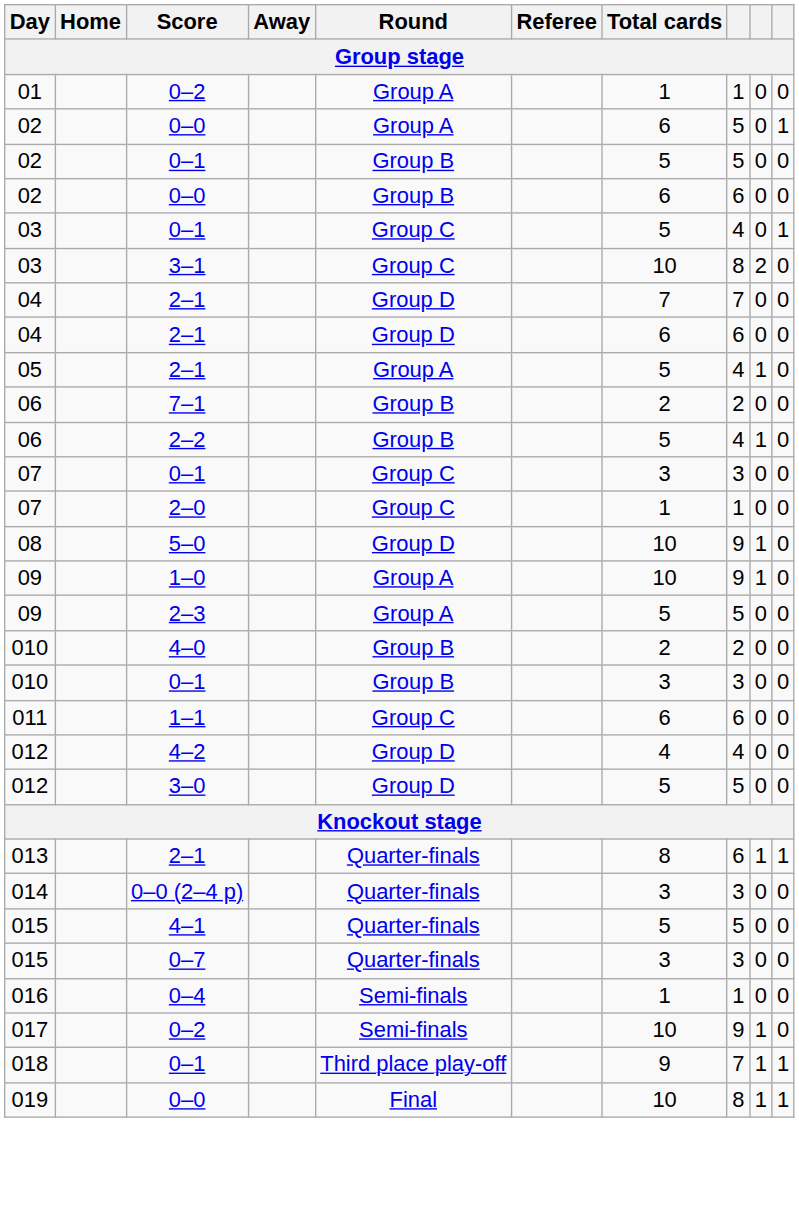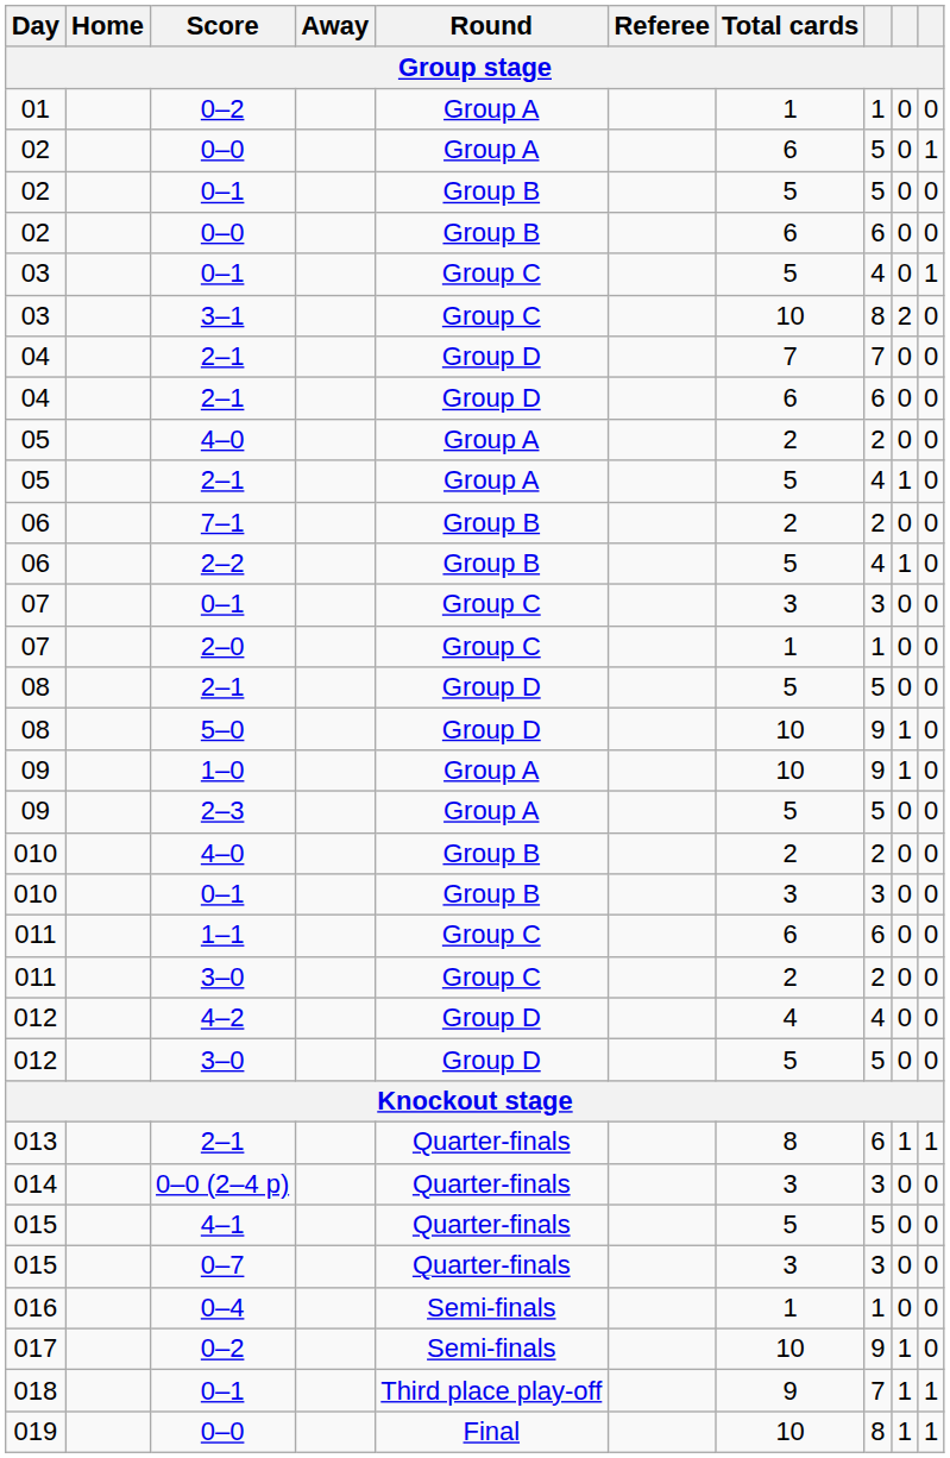 <table class="wikitable sortable" style="text-align:center">
 <tr>
 <th>Day</th>
 <th {text-align:justify}>Home</th>
 <th>Score</th>
 <th {text-align:justify}>Away</th>
 <th>Round</th>
 <th>Referee</th>
 <th>Total cards</th>
 <th></th>
 <th></th>
 <th></th>
 </tr>
 <tr>
 <th colspan="10"><a href='#'>Group stage</a></th>
 </tr>
 <tr>
 <td><span>0</span>1</td>
 <td align="right"></td>
 <td><a href='#'>0–2</a></td>
 <td align="left"></td>
 <td><a href='#'>Group A</a></td>
 <td align="left"></td>
 <td>1</td>
 <td>1</td>
 <td>0</td>
 <td>0</td>
 </tr>
 <tr>
 <td><span>0</span>2</td>
 <td align="right"></td>
 <td><a href='#'>0–0</a></td>
 <td align="left"></td>
 <td><a href='#'>Group A</a></td>
 <td align="left"></td>
 <td>6</td>
 <td>5</td>
 <td>0</td>
 <td>1</td>
 </tr>
 <tr>
 <td><span>0</span>2</td>
 <td align="right"></td>
 <td><a href='#'>0–1</a></td>
 <td align="left"></td>
 <td><a href='#'>Group B</a></td>
 <td align="left"></td>
 <td>5</td>
 <td>5</td>
 <td>0</td>
 <td>0</td>
 </tr>
 <tr>
 <td><span>0</span>2</td>
 <td align="right"></td>
 <td><a href='#'>0–0</a></td>
 <td align="left"></td>
 <td><a href='#'>Group B</a></td>
 <td align="left"></td>
 <td>6</td>
 <td>6</td>
 <td>0</td>
 <td>0</td>
 </tr>
 <tr>
 <td><span>0</span>3</td>
 <td align="right"></td>
 <td><a href='#'>0–1</a></td>
 <td align="left"></td>
 <td><a href='#'>Group C</a></td>
 <td align="left"></td>
 <td>5</td>
 <td>4</td>
 <td>0</td>
 <td>1</td>
 </tr>
 <tr>
 <td><span>0</span>3</td>
 <td align="right"></td>
 <td><a href='#'>3–1</a></td>
 <td align="left"></td>
 <td><a href='#'>Group C</a></td>
 <td align="left"></td>
 <td>10</td>
 <td>8</td>
 <td>2</td>
 <td>0</td>
 </tr>
 <tr>
 <td><span>0</span>4</td>
 <td align="right"></td>
 <td><a href='#'>2–1</a></td>
 <td align="left"></td>
 <td><a href='#'>Group D</a></td>
 <td align="left"></td>
 <td>7</td>
 <td>7</td>
 <td>0</td>
 <td>0</td>
 </tr>
 <tr>
 <td><span>0</span>4</td>
 <td align="right"></td>
 <td><a href='#'>2–1</a></td>
 <td align="left"></td>
 <td><a href='#'>Group D</a></td>
 <td align="left"></td>
 <td>6</td>
 <td>6</td>
 <td>0</td>
 <td>0</td>
 </tr>
 <tr>
 <td><span>0</span>5</td>
 <td align="right"></td>
+<td><a href='#'>4–0</a></td>
+<td align="left"></td>
+<td><a href='#'>Group A</a></td>
+<td align="left"></td>
+<td>2</td>
+<td>2</td>
+<td>0</td>
+<td>0</td>
+</tr>
+<tr>
+<td><span>0</span>5</td>
+<td align="right"></td>
 <td><a href='#'>2–1</a></td>
 <td align="left"></td>
 <td><a href='#'>Group A</a></td>
 <td align="left"></td>
 <td>5</td>
 <td>4</td>
 <td>1</td>
 <td>0</td>
 </tr>
 <tr>
 <td><span>0</span>6</td>
 <td align="right"></td>
 <td><a href='#'>7–1</a></td>
 <td align="left"></td>
 <td><a href='#'>Group B</a></td>
 <td align="left"></td>
 <td>2</td>
 <td>2</td>
 <td>0</td>
 <td>0</td>
 </tr>
 <tr>
 <td><span>0</span>6</td>
 <td align="right"></td>
 <td><a href='#'>2–2</a></td>
 <td align="left"></td>
 <td><a href='#'>Group B</a></td>
 <td align="left"></td>
 <td>5</td>
 <td>4</td>
 <td>1</td>
 <td>0</td>
 </tr>
 <tr>
 <td><span>0</span>7</td>
 <td align="right"></td>
 <td><a href='#'>0–1</a></td>
 <td align="left"></td>
 <td><a href='#'>Group C</a></td>
 <td align="left"></td>
 <td>3</td>
 <td>3</td>
 <td>0</td>
 <td>0</td>
 </tr>
 <tr>
 <td><span>0</span>7</td>
 <td align="right"></td>
 <td><a href='#'>2–0</a></td>
 <td align="left"></td>
 <td><a href='#'>Group C</a></td>
 <td align="left"></td>
 <td>1</td>
 <td>1</td>
+<td>0</td>
+<td>0</td>
+</tr>
+<tr>
+<td><span>0</span>8</td>
+<td align="right"></td>
+<td><a href='#'>2–1</a></td>
+<td align="left"></td>
+<td><a href='#'>Group D</a></td>
+<td align="left"></td>
+<td>5</td>
+<td>5</td>
 <td>0</td>
 <td>0</td>
 </tr>
 <tr>
 <td><span>0</span>8</td>
 <td align="right"></td>
 <td><a href='#'>5–0</a></td>
 <td align="left"></td>
 <td><a href='#'>Group D</a></td>
 <td align="left"></td>
 <td>10</td>
 <td>9</td>
 <td>1</td>
 <td>0</td>
 </tr>
 <tr>
 <td><span>0</span>9</td>
 <td align="right"></td>
 <td><a href='#'>1–0</a></td>
 <td align="left"></td>
 <td><a href='#'>Group A</a></td>
 <td align="left"></td>
 <td>10</td>
 <td>9</td>
 <td>1</td>
 <td>0</td>
 </tr>
 <tr>
 <td><span>0</span>9</td>
 <td align="right"></td>
 <td><a href='#'>2–3</a></td>
 <td align="left"></td>
 <td><a href='#'>Group A</a></td>
 <td align="left"></td>
 <td>5</td>
 <td>5</td>
 <td>0</td>
 <td>0</td>
 </tr>
 <tr>
 <td><span>0</span>10</td>
 <td align="right"></td>
 <td><a href='#'>4–0</a></td>
 <td align="left"></td>
 <td><a href='#'>Group B</a></td>
 <td align="left"></td>
 <td>2</td>
 <td>2</td>
 <td>0</td>
 <td>0</td>
 </tr>
 <tr>
 <td><span>0</span>10</td>
 <td align="right"></td>
 <td><a href='#'>0–1</a></td>
 <td align="left"></td>
 <td><a href='#'>Group B</a></td>
 <td align="left"></td>
 <td>3</td>
 <td>3</td>
 <td>0</td>
 <td>0</td>
 </tr>
 <tr>
 <td><span>0</span>11</td>
 <td align="right"></td>
 <td><a href='#'>1–1</a></td>
 <td align="left"></td>
 <td><a href='#'>Group C</a></td>
 <td align="left"></td>
 <td>6</td>
 <td>6</td>
+<td>0</td>
+<td>0</td>
+</tr>
+<tr>
+<td><span>0</span>11</td>
+<td align="right"></td>
+<td><a href='#'>3–0</a></td>
+<td align="left"></td>
+<td><a href='#'>Group C</a></td>
+<td align="left"></td>
+<td>2</td>
+<td>2</td>
 <td>0</td>
 <td>0</td>
 </tr>
 <tr>
 <td><span>0</span>12</td>
 <td align="right"></td>
 <td><a href='#'>4–2</a></td>
 <td align="left"></td>
 <td><a href='#'>Group D</a></td>
 <td align="left"></td>
 <td>4</td>
 <td>4</td>
 <td>0</td>
 <td>0</td>
 </tr>
 <tr>
 <td><span>0</span>12</td>
 <td align="right"></td>
 <td><a href='#'>3–0</a></td>
 <td align="left"></td>
 <td><a href='#'>Group D</a></td>
 <td align="left"></td>
 <td>5</td>
 <td>5</td>
 <td>0</td>
 <td>0</td>
 </tr>
 <tr>
 <th colspan="10"><a href='#'>Knockout stage</a></th>
 </tr>
 <tr>
 <td><span>0</span>13</td>
 <td align="right"></td>
 <td><a href='#'>2–1</a></td>
 <td align="left"></td>
 <td><a href='#'>Quarter-finals</a></td>
 <td align="left"></td>
 <td>8</td>
 <td>6</td>
 <td>1</td>
 <td>1</td>
 </tr>
 <tr>
 <td><span>0</span>14</td>
 <td align="right"></td>
 <td><a href='#'>0–0 (2–4 p)</a></td>
 <td align="left"></td>
 <td><a href='#'>Quarter-finals</a></td>
 <td align="left"></td>
 <td>3</td>
 <td>3</td>
 <td>0</td>
 <td>0</td>
 </tr>
 <tr>
 <td><span>0</span>15</td>
 <td align="right"></td>
 <td><a href='#'>4–1</a></td>
 <td align="left"></td>
 <td><a href='#'>Quarter-finals</a></td>
 <td align="left"></td>
 <td>5</td>
 <td>5</td>
 <td>0</td>
 <td>0</td>
 </tr>
 <tr>
 <td><span>0</span>15</td>
 <td align="right"></td>
 <td><a href='#'>0–7</a></td>
 <td align="left"></td>
 <td><a href='#'>Quarter-finals</a></td>
 <td align="left"></td>
 <td>3</td>
 <td>3</td>
 <td>0</td>
 <td>0</td>
 </tr>
 <tr>
 <td><span>0</span>16</td>
 <td align="right"></td>
 <td><a href='#'>0–4</a></td>
 <td align="left"></td>
 <td><a href='#'>Semi-finals</a></td>
 <td align="left"></td>
 <td>1</td>
 <td>1</td>
 <td>0</td>
 <td>0</td>
 </tr>
 <tr>
 <td><span>0</span>17</td>
 <td align="right"></td>
 <td><a href='#'>0–2</a></td>
 <td align="left"></td>
 <td><a href='#'>Semi-finals</a></td>
 <td align="left"></td>
 <td>10</td>
 <td>9</td>
 <td>1</td>
 <td>0</td>
 </tr>
 <tr>
 <td><span>0</span>18</td>
 <td align="right"></td>
 <td><a href='#'>0–1</a></td>
 <td align="left"></td>
 <td><a href='#'>Third place play-off</a></td>
 <td align="left"></td>
 <td>9</td>
 <td>7</td>
 <td>1</td>
 <td>1</td>
 </tr>
 <tr>
 <td><span>0</span>19</td>
 <td align="right"></td>
 <td><a href='#'>0–0</a>  </td>
 <td align="left"></td>
 <td><a href='#'>Final</a></td>
 <td align="left"></td>
 <td>10</td>
 <td>8</td>
 <td>1</td>
 <td>1</td>
 </tr>
 </table>
